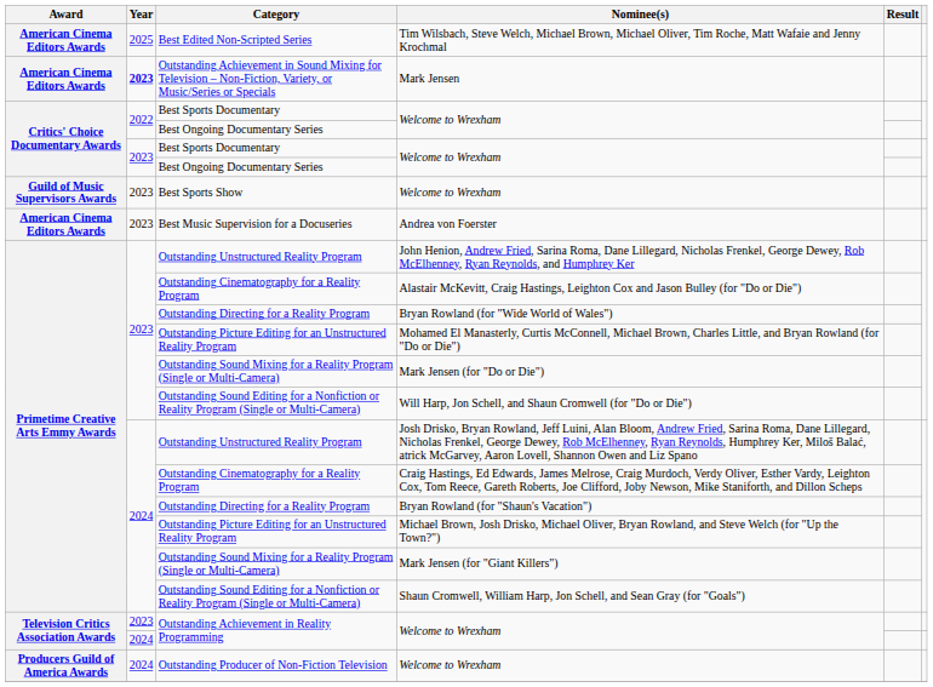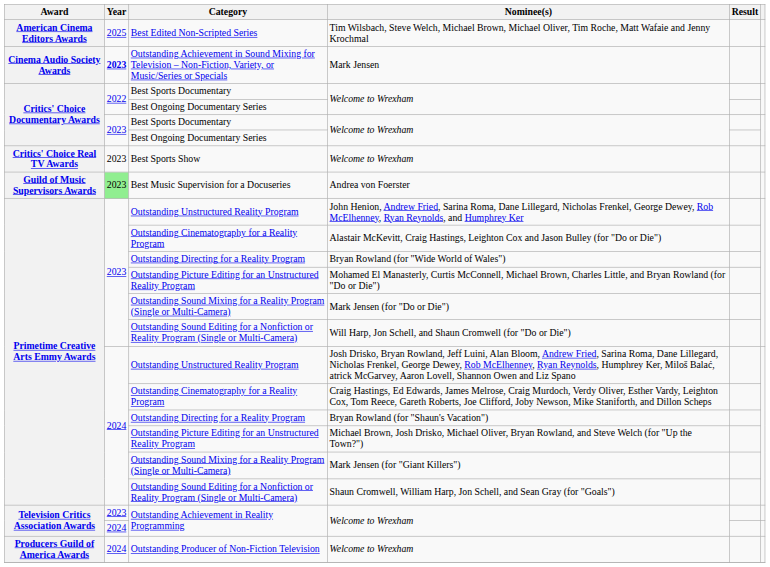 <table class="wikitable sortable plainrowheaders">
 <tr>
 <th scope="col">Award</th>
 <th scope="col">Year</th>
 <th scope="col">Category</th>
 <th scope="col">Nominee(s)</th>
 <th scope="col">Result</th>
 <th scope="col" class="unsortable"></th>
 </tr>
 <tr>
 <th scope="row"><a href='#'>American Cinema Editors Awards</a></th>
 <td><a href='#'>2025</a></td>
 <td><a href='#'>Best Edited Non-Scripted Series</a></td>
 <td>Tim Wilsbach, Steve Welch, Michael Brown, Michael Oliver, Tim Roche, Matt Wafaie and Jenny Krochmal </td>
 <td></td>
 <td align="center"></td>
 </tr>
 <tr>
-<th scope="row"><a href='#'>American Cinema Editors Awards</a></th>
+<th scope="row"><a href='#'>Cinema Audio Society Awards</a></th>
 <td><strong><a href='#'>2023</a></strong></td>
 <td><a href='#'>Outstanding Achievement in Sound Mixing for Television – Non-Fiction, Variety, or Music/Series or Specials</a></td>
 <td>Mark Jensen </td>
 <td></td>
 <td align="center"></td>
 </tr>
 <tr>
 <th scope="row" rowspan="4"><a href='#'>Critics' Choice Documentary Awards</a></th>
 <td rowspan="2"><a href='#'>2022</a></td>
 <td>Best Sports Documentary</td>
 <td rowspan="2"><em>Welcome to Wrexham</em></td>
 <td></td>
 <td rowspan="2" style="text-align:center;"></td>
 </tr>
 <tr>
 <td>Best Ongoing Documentary Series</td>
 <td></td>
 </tr>
 <tr>
 <td rowspan="2"><a href='#'>2023</a></td>
 <td>Best Sports Documentary</td>
 <td rowspan="2"><em>Welcome to Wrexham</em></td>
 <td></td>
 <td rowspan="2" style="text-align:center;"></td>
 </tr>
 <tr>
 <td>Best Ongoing Documentary Series</td>
 <td></td>
 </tr>
 <tr>
-<th scope="row"><a href='#'>Guild of Music Supervisors Awards</a></th>
+<th scope="row"><a href='#'>Critics' Choice Real TV Awards</a></th>
 <td>2023</td>
 <td>Best Sports Show</td>
 <td><em>Welcome to Wrexham</em></td>
 <td></td>
 <td style="text-align:center;"></td>
 </tr>
 <tr>
-<th scope="row"><a href='#'>American Cinema Editors Awards</a></th>
-<td>2023</td>
+<th scope="row"><a href='#'>Guild of Music Supervisors Awards</a></th>
+<td style="background: lightgreen;">2023</td>
 <td>Best Music Supervision for a Docuseries</td>
 <td>Andrea von Foerster</td>
 <td></td>
 <td style="text-align:center;"></td>
 </tr>
 <tr>
 <th scope="row" rowspan="12"><a href='#'>Primetime Creative Arts Emmy Awards</a></th>
 <td rowspan="6"><a href='#'>2023</a></td>
 <td><a href='#'>Outstanding Unstructured Reality Program</a></td>
 <td>John Henion, <a href='#'>Andrew Fried</a>, Sarina Roma, Dane Lillegard, Nicholas Frenkel, George Dewey, <a href='#'>Rob McElhenney</a>, <a href='#'>Ryan Reynolds</a>, and <a href='#'>Humphrey Ker</a></td>
 <td></td>
 <td rowspan="6" style="text-align:center;"></td>
 </tr>
 <tr>
 <td><a href='#'>Outstanding Cinematography for a Reality Program</a></td>
 <td>Alastair McKevitt, Craig Hastings, Leighton Cox and Jason Bulley (for "Do or Die")</td>
 <td></td>
 </tr>
 <tr>
 <td><a href='#'>Outstanding Directing for a Reality Program</a></td>
 <td>Bryan Rowland (for "Wide World of Wales")</td>
 <td></td>
 </tr>
 <tr>
 <td><a href='#'>Outstanding Picture Editing for an Unstructured Reality Program</a></td>
 <td>Mohamed El Manasterly, Curtis McConnell, Michael Brown, Charles Little, and Bryan Rowland (for "Do or Die")</td>
 <td></td>
 </tr>
 <tr>
 <td><a href='#'>Outstanding Sound Mixing for a Reality Program (Single or Multi-Camera)</a></td>
 <td>Mark Jensen (for "Do or Die")</td>
 <td></td>
 </tr>
 <tr>
 <td><a href='#'>Outstanding Sound Editing for a Nonfiction or Reality Program (Single or Multi-Camera)</a></td>
 <td>Will Harp, Jon Schell, and Shaun Cromwell (for "Do or Die")</td>
 <td></td>
 </tr>
 <tr>
 <td rowspan="6"><a href='#'>2024</a></td>
 <td><a href='#'>Outstanding Unstructured Reality Program</a></td>
 <td>Josh Drisko, Bryan Rowland, Jeff Luini, Alan Bloom, <a href='#'>Andrew Fried</a>, Sarina Roma, Dane Lillegard, Nicholas Frenkel, George Dewey, <a href='#'>Rob McElhenney</a>, <a href='#'>Ryan Reynolds</a>, Humphrey Ker, Miloš Balać, atrick McGarvey, Aaron Lovell, Shannon Owen and Liz Spano</td>
 <td></td>
 <td rowspan="6" style="text-align:center;"></td>
 </tr>
 <tr>
 <td><a href='#'>Outstanding Cinematography for a Reality Program</a></td>
 <td>Craig Hastings, Ed Edwards, James Melrose, Craig Murdoch, Verdy Oliver, Esther Vardy, Leighton Cox, Tom Reece, Gareth Roberts, Joe Clifford, Joby Newson, Mike Staniforth, and Dillon Scheps</td>
 <td></td>
 </tr>
 <tr>
 <td><a href='#'>Outstanding Directing for a Reality Program</a></td>
 <td>Bryan Rowland (for "Shaun's Vacation")</td>
 <td></td>
 </tr>
 <tr>
 <td><a href='#'>Outstanding Picture Editing for an Unstructured Reality Program</a></td>
 <td>Michael Brown, Josh Drisko, Michael Oliver, Bryan Rowland, and Steve Welch (for "Up the Town?")</td>
 <td></td>
 </tr>
 <tr>
 <td><a href='#'>Outstanding Sound Mixing for a Reality Program (Single or Multi-Camera)</a></td>
 <td>Mark Jensen (for "Giant Killers")</td>
 <td></td>
 </tr>
 <tr>
 <td><a href='#'>Outstanding Sound Editing for a Nonfiction or Reality Program (Single or Multi-Camera)</a></td>
 <td>Shaun Cromwell, William Harp, Jon Schell, and Sean Gray (for "Goals")</td>
 <td></td>
 </tr>
 <tr>
 <th scope="row" rowspan="2"><a href='#'>Television Critics Association Awards</a></th>
 <td><a href='#'>2023</a></td>
 <td rowspan="2"><a href='#'>Outstanding Achievement in Reality Programming</a></td>
 <td rowspan="2"><em>Welcome to Wrexham</em></td>
 <td></td>
 <td style="text-align:center;"></td>
 </tr>
 <tr>
 <td><a href='#'>2024</a></td>
 <td></td>
 <td style="text-align:center;"></td>
 </tr>
 <tr>
 <th scope="row"><a href='#'>Producers Guild of America Awards</a></th>
 <td><a href='#'>2024</a></td>
 <td><a href='#'>Outstanding Producer of Non-Fiction Television</a></td>
 <td><em>Welcome to Wrexham</em></td>
 <td></td>
 <td style="text-align:center;"></td>
 </tr>
 <tr>
 </tr>
 </table>
